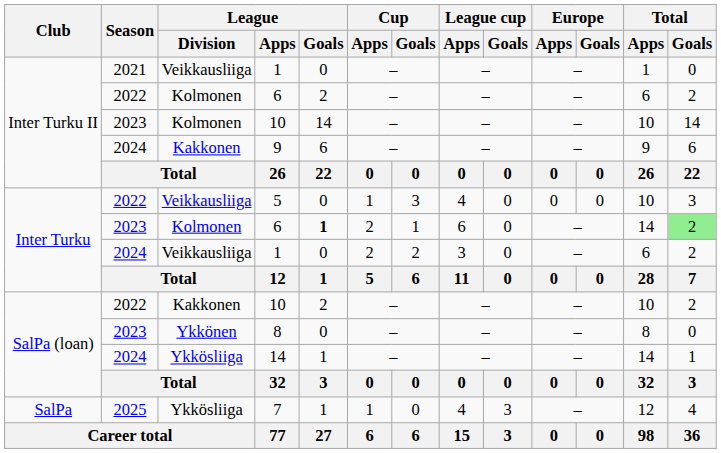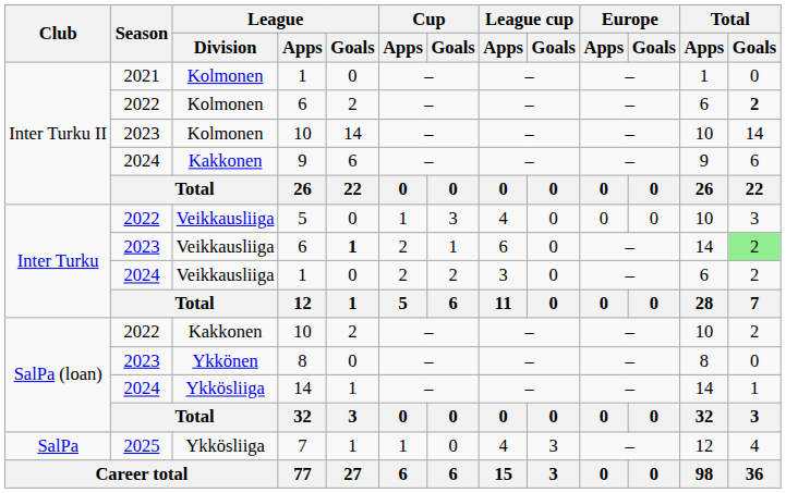 <table class="wikitable" style="text-align:center">
 <tr>
 <th rowspan="2">Club</th>
 <th rowspan="2">Season</th>
 <th colspan="3">League</th>
 <th colspan="2">Cup</th>
 <th colspan="2">League cup</th>
 <th colspan="2">Europe</th>
 <th colspan="2">Total</th>
 </tr>
 <tr>
 <th>Division</th>
 <th>Apps</th>
 <th>Goals</th>
 <th>Apps</th>
 <th>Goals</th>
 <th>Apps</th>
 <th>Goals</th>
 <th>Apps</th>
 <th>Goals</th>
 <th>Apps</th>
 <th>Goals</th>
 </tr>
 <tr>
 <td rowspan=5>Inter Turku II</td>
 <td>2021</td>
-<td>Veikkausliiga</td>
+<td><a href='#'>Kolmonen</a></td>
 <td>1</td>
 <td>0</td>
 <td colspan=2>–</td>
 <td colspan=2>–</td>
 <td colspan=2>–</td>
 <td>1</td>
 <td>0</td>
 </tr>
 <tr>
 <td>2022</td>
 <td>Kolmonen</td>
 <td>6</td>
 <td>2</td>
 <td colspan=2>–</td>
 <td colspan=2>–</td>
 <td colspan=2>–</td>
 <td>6</td>
-<td>2</td>
+<td><strong>2</strong></td>
 </tr>
 <tr>
 <td>2023</td>
 <td>Kolmonen</td>
 <td>10</td>
 <td>14</td>
 <td colspan=2>–</td>
 <td colspan=2>–</td>
 <td colspan=2>–</td>
 <td>10</td>
 <td>14</td>
 </tr>
 <tr>
 <td>2024</td>
 <td><a href='#'>Kakkonen</a></td>
 <td>9</td>
 <td>6</td>
 <td colspan=2>–</td>
 <td colspan=2>–</td>
 <td colspan=2>–</td>
 <td>9</td>
 <td>6</td>
 </tr>
 <tr>
 <th colspan=2>Total</th>
 <th>26</th>
 <th>22</th>
 <th>0</th>
 <th>0</th>
 <th>0</th>
 <th>0</th>
 <th>0</th>
 <th>0</th>
 <th>26</th>
 <th>22</th>
 </tr>
 <tr>
 <td rowspan=4><a href='#'>Inter Turku</a></td>
 <td><a href='#'>2022</a></td>
 <td><a href='#'>Veikkausliiga</a></td>
 <td>5</td>
 <td>0</td>
 <td>1</td>
 <td>3</td>
 <td>4</td>
 <td>0</td>
 <td>0</td>
 <td>0</td>
 <td>10</td>
 <td>3</td>
 </tr>
 <tr>
 <td><a href='#'>2023</a></td>
-<td><a href='#'>Kolmonen</a></td>
+<td>Veikkausliiga</td>
 <td>6</td>
 <td><strong>1</strong></td>
 <td>2</td>
 <td>1</td>
 <td>6</td>
 <td>0</td>
 <td colspan=2>–</td>
 <td>14</td>
 <td style="background: lightgreen;">2</td>
 </tr>
 <tr>
 <td><a href='#'>2024</a></td>
 <td>Veikkausliiga</td>
 <td>1</td>
 <td>0</td>
 <td>2</td>
 <td>2</td>
 <td>3</td>
 <td>0</td>
 <td colspan=2>–</td>
 <td>6</td>
 <td>2</td>
 </tr>
 <tr>
 <th colspan=2>Total</th>
 <th>12</th>
 <th>1</th>
 <th>5</th>
 <th>6</th>
 <th>11</th>
 <th>0</th>
 <th>0</th>
 <th>0</th>
 <th>28</th>
 <th>7</th>
 </tr>
 <tr>
 <td rowspan=4><a href='#'>SalPa</a> (loan)</td>
 <td>2022</td>
 <td>Kakkonen</td>
 <td>10</td>
 <td>2</td>
 <td colspan=2>–</td>
 <td colspan=2>–</td>
 <td colspan=2>–</td>
 <td>10</td>
 <td>2</td>
 </tr>
 <tr>
 <td><a href='#'>2023</a></td>
 <td><a href='#'>Ykkönen</a></td>
 <td>8</td>
 <td>0</td>
 <td colspan=2>–</td>
 <td colspan=2>–</td>
 <td colspan=2>–</td>
 <td>8</td>
 <td>0</td>
 </tr>
 <tr>
 <td><a href='#'>2024</a></td>
 <td><a href='#'>Ykkösliiga</a></td>
 <td>14</td>
 <td>1</td>
 <td colspan=2>–</td>
 <td colspan=2>–</td>
 <td colspan=2>–</td>
 <td>14</td>
 <td>1</td>
 </tr>
 <tr>
 <th colspan=2>Total</th>
 <th>32</th>
 <th>3</th>
 <th>0</th>
 <th>0</th>
 <th>0</th>
 <th>0</th>
 <th>0</th>
 <th>0</th>
 <th>32</th>
 <th>3</th>
 </tr>
 <tr>
 <td><a href='#'>SalPa</a></td>
 <td><a href='#'>2025</a></td>
 <td>Ykkösliiga</td>
 <td>7</td>
 <td>1</td>
 <td>1</td>
 <td>0</td>
 <td>4</td>
 <td>3</td>
 <td colspan=2>–</td>
 <td>12</td>
 <td>4</td>
 </tr>
 <tr>
 <th colspan="3">Career total</th>
 <th>77</th>
 <th>27</th>
 <th>6</th>
 <th>6</th>
 <th>15</th>
 <th>3</th>
 <th>0</th>
 <th>0</th>
 <th>98</th>
 <th>36</th>
 </tr>
 </table>
